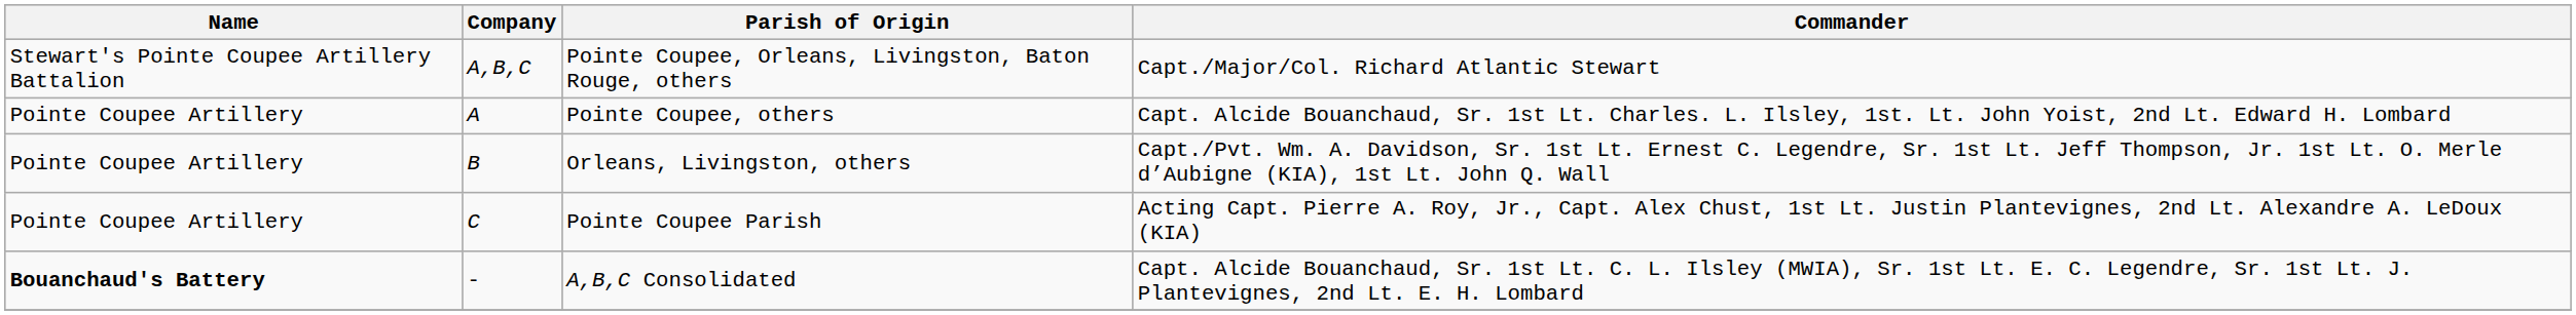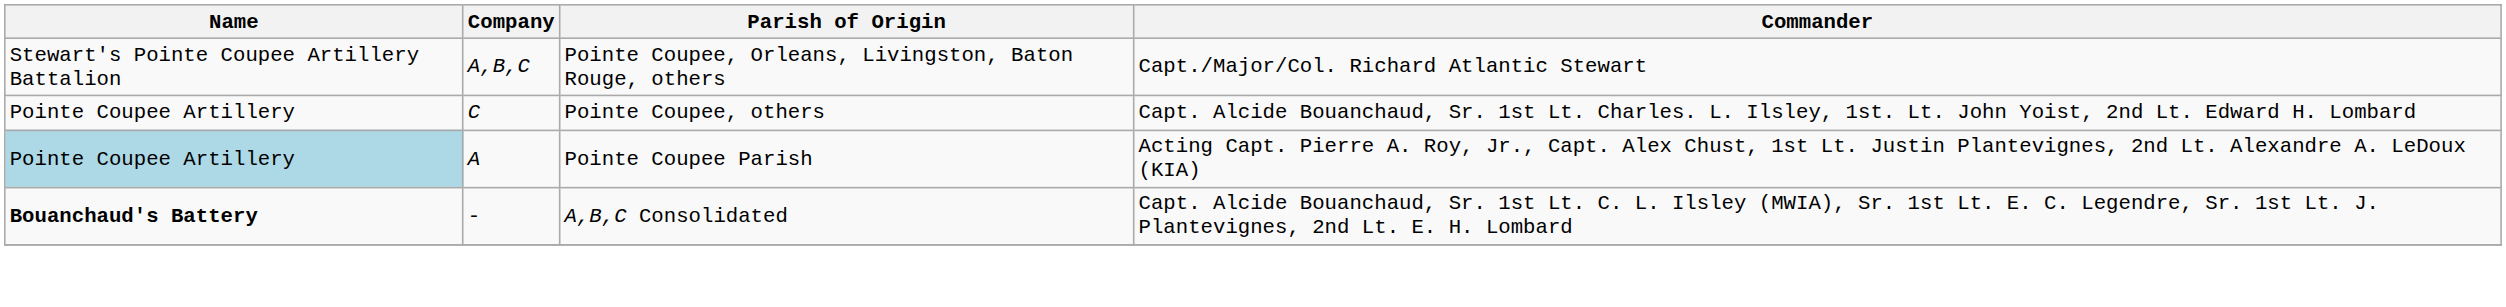 <table class="wikitable">
 <tr>
 <th>Name</th>
 <th>Company</th>
 <th>Parish of Origin</th>
 <th>Commander</th>
 </tr>
 <tr>
 <td>Stewart's Pointe Coupee Artillery Battalion</td>
 <td><em>A,B,C</em></td>
 <td>Pointe Coupee, Orleans, Livingston, Baton Rouge, others</td>
 <td>Capt./Major/Col. Richard Atlantic Stewart</td>
 </tr>
 <tr>
 <td>Pointe Coupee Artillery</td>
-<td><em>A</em></td>
+<td><em>C</em></td>
 <td>Pointe Coupee, others</td>
 <td>Capt. Alcide Bouanchaud, Sr. 1st Lt. Charles. L. Ilsley, 1st. Lt. John Yoist, 2nd Lt. Edward H. Lombard</td>
 </tr>
 <tr>
-<td>Pointe Coupee Artillery</td>
-<td><em>B</em></td>
-<td>Orleans, Livingston, others</td>
-<td>Capt./Pvt. Wm. A. Davidson, Sr. 1st Lt. Ernest C. Legendre, Sr. 1st Lt. Jeff Thompson, Jr. 1st Lt. O. Merle d’Aubigne (KIA), 1st Lt. John Q. Wall</td>
-</tr>
-<tr>
-<td>Pointe Coupee Artillery</td>
-<td><em>C</em></td>
+<td style="background: lightblue;">Pointe Coupee Artillery</td>
+<td><em>A</em></td>
 <td>Pointe Coupee Parish</td>
 <td>Acting Capt. Pierre A. Roy, Jr., Capt. Alex Chust, 1st Lt. Justin Plantevignes, 2nd Lt. Alexandre A. LeDoux (KIA)</td>
 </tr>
 <tr>
 <td><strong>Bouanchaud's Battery</strong></td>
 <td>-</td>
 <td><em>A,B,C</em> Consolidated</td>
 <td>Capt. Alcide Bouanchaud, Sr. 1st Lt. C. L. Ilsley (MWIA), Sr. 1st Lt. E. C. Legendre, Sr. 1st Lt. J. Plantevignes, 2nd Lt. E. H. Lombard</td>
 </tr>
 <tr>
 </tr>
 </table>
